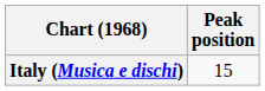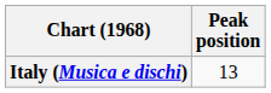 <table class="wikitable plainrowheaders" style="text-align:center">
 <tr>
 <th scope="col">Chart (1968)</th>
 <th scope="col">Peak<br>position</th>
 </tr>
 <tr>
 <th scope="row">Italy (<em><a href='#'>Musica e dischi</a></em>)</th>
-<td>15</td>
+<td>13</td>
 </tr>
 </table>
